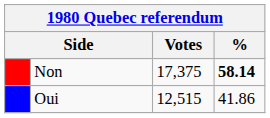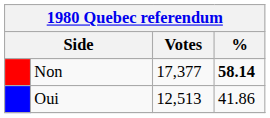 <table class="wikitable" style="font-size: 95%; clear:both">
 <tr style="background-color:#E9E9E9">
 <th colspan=4><a href='#'>1980 Quebec referendum</a></th>
 </tr>
 <tr style="background-color:#E9E9E9">
 <th colspan=2 style="width: 130px">Side</th>
 <th style="width: 50px">Votes</th>
 <th style="width: 40px">%</th>
 </tr>
 <tr>
 <td bgcolor="red"></td>
 <td>Non</td>
-<td>17,375</td>
+<td>17,377</td>
 <td><strong>58.14</strong></td>
 </tr>
 <tr>
 <td bgcolor="blue"></td>
 <td>Oui</td>
-<td>12,515</td>
+<td>12,513</td>
 <td>41.86</td>
 </tr>
 <tr>
 </tr>
 </table>
